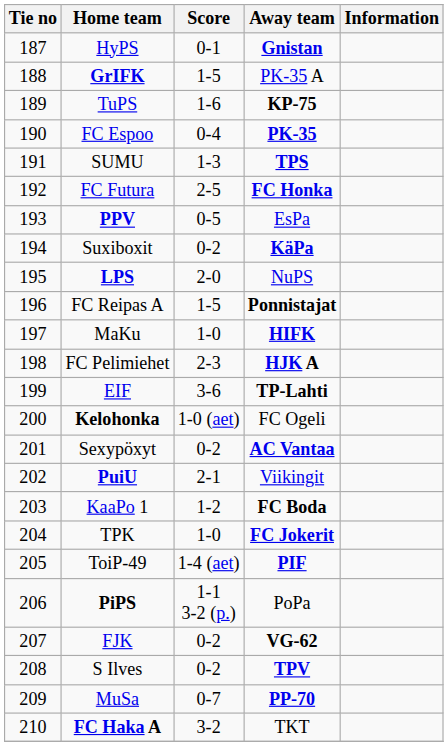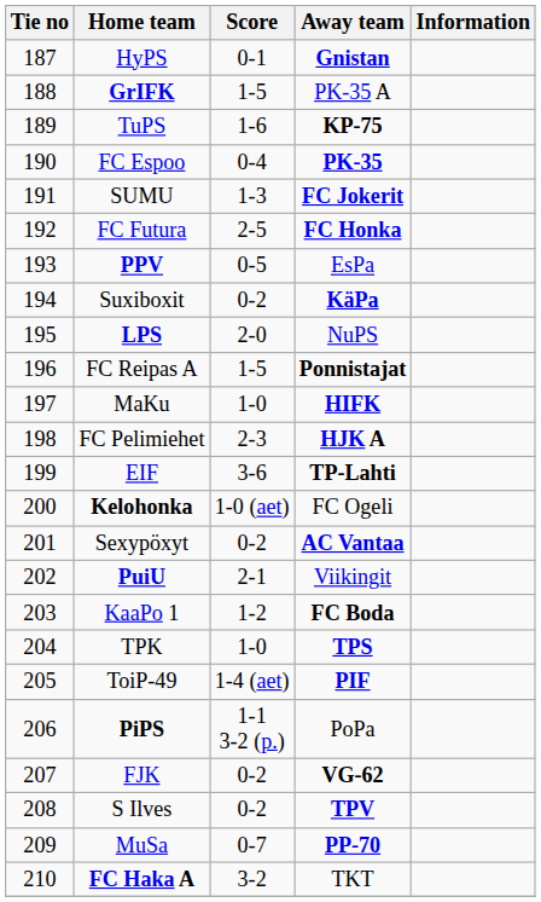 <table class="wikitable" style="text-align:center">
 <tr>
 <th style= width="40px">Tie no</th>
 <th style= width="150px">Home team</th>
 <th style= width="60px">Score</th>
 <th style= width="150px">Away team</th>
 <th style= width="30px">Information</th>
 </tr>
 <tr>
 <td>187</td>
 <td><a href='#'>HyPS</a></td>
 <td>0-1</td>
 <td><strong><a href='#'>Gnistan</a></strong></td>
 <td></td>
 </tr>
 <tr>
 <td>188</td>
 <td><strong><a href='#'>GrIFK</a></strong></td>
 <td>1-5</td>
 <td><a href='#'>PK-35</a> A</td>
 <td></td>
 </tr>
 <tr>
 <td>189</td>
 <td><a href='#'>TuPS</a></td>
 <td>1-6</td>
 <td><strong>KP-75</strong></td>
 <td></td>
 </tr>
 <tr>
 <td>190</td>
 <td><a href='#'>FC Espoo</a></td>
 <td>0-4</td>
 <td><strong><a href='#'>PK-35</a></strong></td>
 <td></td>
 </tr>
 <tr>
 <td>191</td>
 <td>SUMU</td>
 <td>1-3</td>
-<td><strong><a href='#'>TPS</a></strong></td>
+<td><strong><a href='#'>FC Jokerit</a></strong></td>
 <td></td>
 </tr>
 <tr>
 <td>192</td>
 <td><a href='#'>FC Futura</a></td>
 <td>2-5</td>
 <td><strong><a href='#'>FC Honka</a></strong></td>
 <td></td>
 </tr>
 <tr>
 <td>193</td>
 <td><strong><a href='#'>PPV</a></strong></td>
 <td>0-5</td>
 <td><a href='#'>EsPa</a></td>
 <td></td>
 </tr>
 <tr>
 <td>194</td>
 <td>Suxiboxit</td>
 <td>0-2</td>
 <td><strong><a href='#'>KäPa</a></strong></td>
 <td></td>
 </tr>
 <tr>
 <td>195</td>
 <td><strong><a href='#'>LPS</a></strong></td>
 <td>2-0</td>
 <td><a href='#'>NuPS</a></td>
 <td></td>
 </tr>
 <tr>
 <td>196</td>
 <td>FC Reipas A</td>
 <td>1-5</td>
 <td><strong>Ponnistajat</strong></td>
 <td></td>
 </tr>
 <tr>
 <td>197</td>
 <td>MaKu</td>
 <td>1-0</td>
 <td><strong><a href='#'>HIFK</a></strong></td>
 <td></td>
 </tr>
 <tr>
 <td>198</td>
 <td>FC Pelimiehet</td>
 <td>2-3</td>
 <td><strong><a href='#'>HJK</a> A</strong></td>
 <td></td>
 </tr>
 <tr>
 <td>199</td>
 <td><a href='#'>EIF</a></td>
 <td>3-6</td>
 <td><strong>TP-Lahti</strong></td>
 <td></td>
 </tr>
 <tr>
 <td>200</td>
 <td><strong>Kelohonka</strong></td>
 <td>1-0 (<a href='#'>aet</a>)</td>
 <td>FC Ogeli</td>
 <td></td>
 </tr>
 <tr>
 <td>201</td>
 <td>Sexypöxyt</td>
 <td>0-2</td>
 <td><strong><a href='#'>AC Vantaa</a></strong></td>
 <td></td>
 </tr>
 <tr>
 <td>202</td>
 <td><strong><a href='#'>PuiU</a></strong></td>
 <td>2-1</td>
 <td><a href='#'>Viikingit</a></td>
 <td></td>
 </tr>
 <tr>
 <td>203</td>
 <td><a href='#'>KaaPo</a> 1</td>
 <td>1-2</td>
 <td><strong>FC Boda</strong></td>
 <td></td>
 </tr>
 <tr>
 <td>204</td>
 <td>TPK</td>
 <td>1-0</td>
-<td><strong><a href='#'>FC Jokerit</a></strong></td>
+<td><strong><a href='#'>TPS</a></strong></td>
 <td></td>
 </tr>
 <tr>
 <td>205</td>
 <td>ToiP-49</td>
 <td>1-4 (<a href='#'>aet</a>)</td>
 <td><strong><a href='#'>PIF</a></strong></td>
 <td></td>
 </tr>
 <tr>
 <td>206</td>
 <td><strong>PiPS</strong></td>
 <td>1-1<br> 3-2  (<a href='#'>p.</a>)</td>
 <td>PoPa</td>
 <td></td>
 </tr>
 <tr>
 <td>207</td>
 <td><a href='#'>FJK</a></td>
 <td>0-2</td>
 <td><strong>VG-62</strong></td>
 <td></td>
 </tr>
 <tr>
 <td>208</td>
 <td>S Ilves</td>
 <td>0-2</td>
 <td><strong><a href='#'>TPV</a></strong></td>
 <td></td>
 </tr>
 <tr>
 <td>209</td>
 <td><a href='#'>MuSa</a></td>
 <td>0-7</td>
 <td><strong><a href='#'>PP-70</a></strong></td>
 <td></td>
 </tr>
 <tr>
 <td>210</td>
 <td><strong><a href='#'>FC Haka</a> A</strong></td>
 <td>3-2</td>
 <td>TKT</td>
 <td></td>
 </tr>
 <tr>
 </tr>
 </table>
